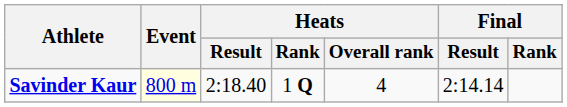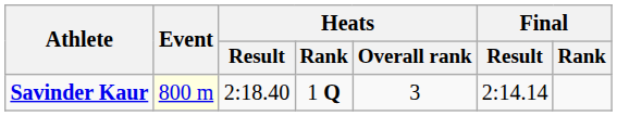 <table class="wikitable" style="font-size:90%">
 <tr>
 <th rowspan=2>Athlete</th>
 <th rowspan=2>Event</th>
 <th colspan=3>Heats</th>
 <th colspan=2>Final</th>
 </tr>
 <tr style="font-size:95%">
 <th>Result</th>
 <th>Rank</th>
 <th>Overall rank</th>
 <th>Result</th>
 <th>Rank</th>
 </tr>
 <tr align=center>
 <td align=left><strong><a href='#'>Savinder Kaur</a></strong></td>
 <td align=left style="background: lightyellow;"><a href='#'>800 m</a></td>
 <td>2:18.40</td>
 <td>1 <strong>Q</strong></td>
-<td>4</td>
+<td>3</td>
 <td>2:14.14</td>
 <td></td>
 </tr>
 </table>
